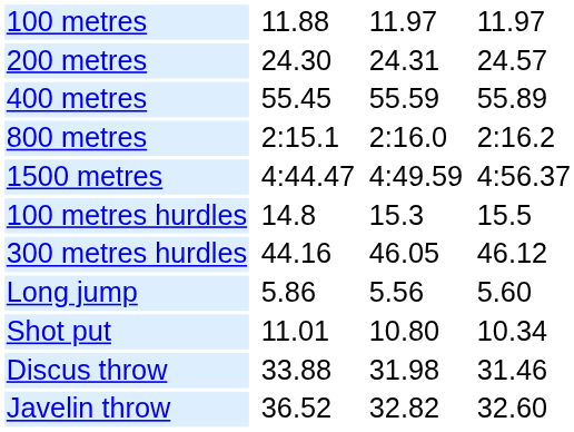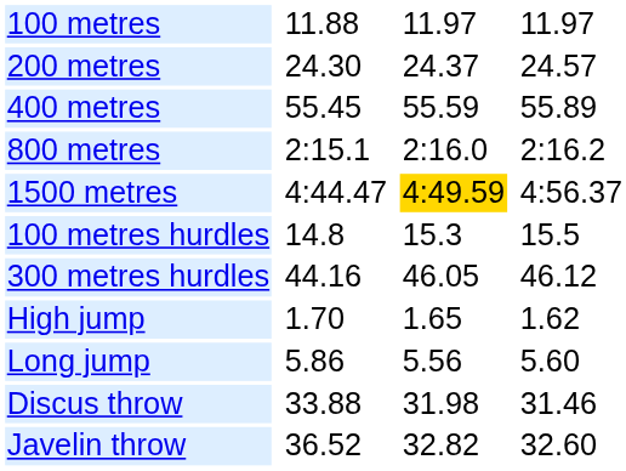 <table>
 <tr>
 <td bgcolor = DDEEFF><a href='#'>100 metres</a></td>
 <td></td>
 <td>11.88</td>
 <td></td>
 <td>11.97</td>
 <td></td>
 <td>11.97</td>
 </tr>
 <tr>
 <td bgcolor = DDEEFF><a href='#'>200 metres</a></td>
 <td></td>
 <td>24.30</td>
 <td></td>
-<td>24.31</td>
+<td>24.37</td>
 <td></td>
 <td>24.57</td>
 </tr>
 <tr>
 <td bgcolor = DDEEFF><a href='#'>400 metres</a></td>
 <td></td>
 <td>55.45</td>
 <td></td>
 <td>55.59</td>
 <td></td>
 <td>55.89</td>
 </tr>
 <tr>
 <td bgcolor = DDEEFF><a href='#'>800 metres</a></td>
 <td></td>
 <td>2:15.1</td>
 <td></td>
 <td>2:16.0</td>
 <td></td>
 <td>2:16.2</td>
 </tr>
 <tr>
 <td bgcolor = DDEEFF><a href='#'>1500 metres</a></td>
 <td></td>
 <td>4:44.47</td>
 <td></td>
-<td>4:49.59</td>
+<td style="background: gold;">4:49.59</td>
 <td></td>
 <td>4:56.37</td>
 </tr>
 <tr>
 <td bgcolor = DDEEFF><a href='#'>100 metres hurdles</a></td>
 <td></td>
 <td>14.8</td>
 <td></td>
 <td>15.3</td>
 <td></td>
 <td>15.5</td>
 </tr>
 <tr>
 <td bgcolor = DDEEFF><a href='#'>300 metres hurdles</a></td>
 <td></td>
 <td>44.16</td>
 <td></td>
 <td>46.05</td>
 <td></td>
 <td>46.12</td>
 </tr>
 <tr>
+<td bgcolor = DDEEFF><a href='#'>High jump</a></td>
+<td></td>
+<td>1.70</td>
+<td></td>
+<td>1.65</td>
+<td></td>
+<td>1.62</td>
+</tr>
+<tr>
 <td bgcolor = DDEEFF><a href='#'>Long jump</a></td>
 <td></td>
 <td>5.86</td>
 <td></td>
 <td>5.56</td>
 <td></td>
 <td>5.60</td>
-</tr>
-<tr>
-<td bgcolor = DDEEFF><a href='#'>Shot put</a></td>
-<td></td>
-<td>11.01</td>
-<td></td>
-<td>10.80</td>
-<td></td>
-<td>10.34</td>
 </tr>
 <tr>
 <td bgcolor = DDEEFF><a href='#'>Discus throw</a></td>
 <td></td>
 <td>33.88</td>
 <td></td>
 <td>31.98</td>
 <td></td>
 <td>31.46</td>
 </tr>
 <tr>
 <td bgcolor = DDEEFF><a href='#'>Javelin throw</a></td>
 <td></td>
 <td>36.52</td>
 <td></td>
 <td>32.82</td>
 <td></td>
 <td>32.60</td>
 </tr>
 </table>
